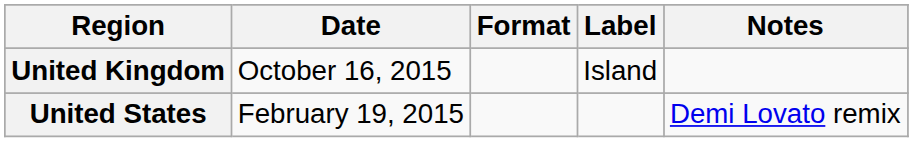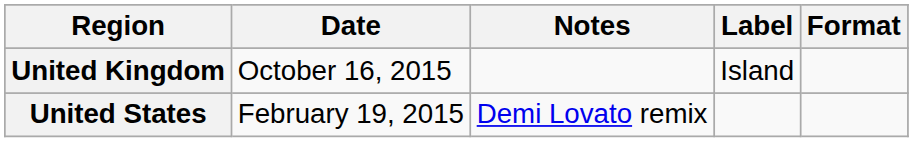 <table class="wikitable plainrowheaders">
 <tr>
 <th>Region</th>
 <th>Date</th>
+<th>Notes</th>
+<th>Label</th>
 <th>Format</th>
-<th>Label</th>
-<th>Notes</th>
 </tr>
 <tr>
 <th scope="row">United Kingdom</th>
 <td>October 16, 2015</td>
 <td></td>
 <td>Island</td>
 <td></td>
 </tr>
 <tr>
 <th scope="row">United States</th>
 <td>February 19, 2015</td>
+<td><a href='#'>Demi Lovato</a> remix</td>
 <td></td>
 <td></td>
-<td><a href='#'>Demi Lovato</a> remix</td>
 </tr>
 </table>
